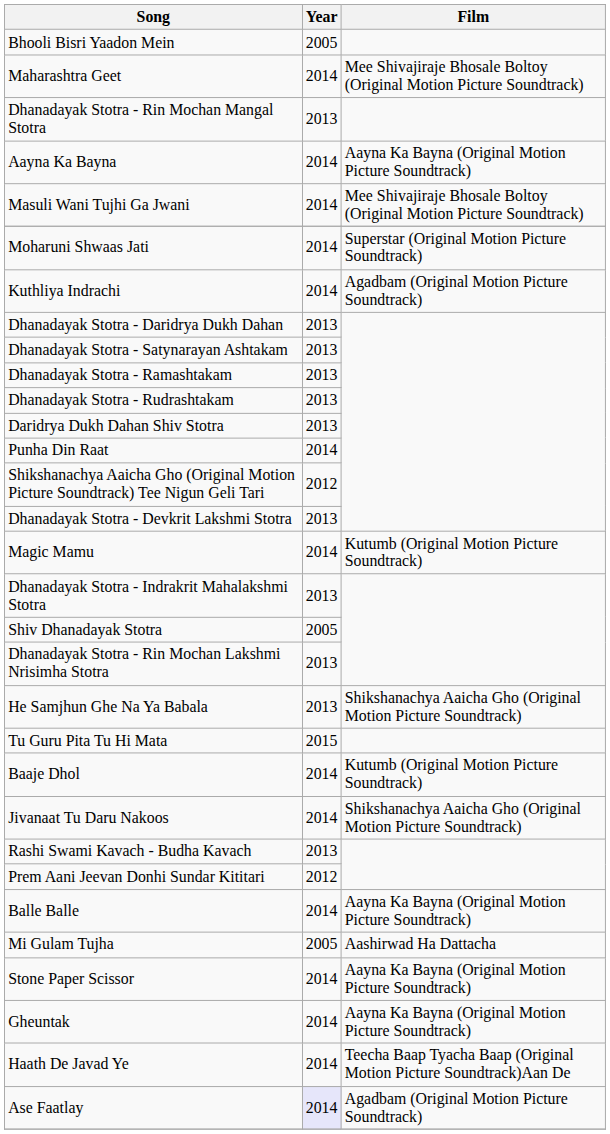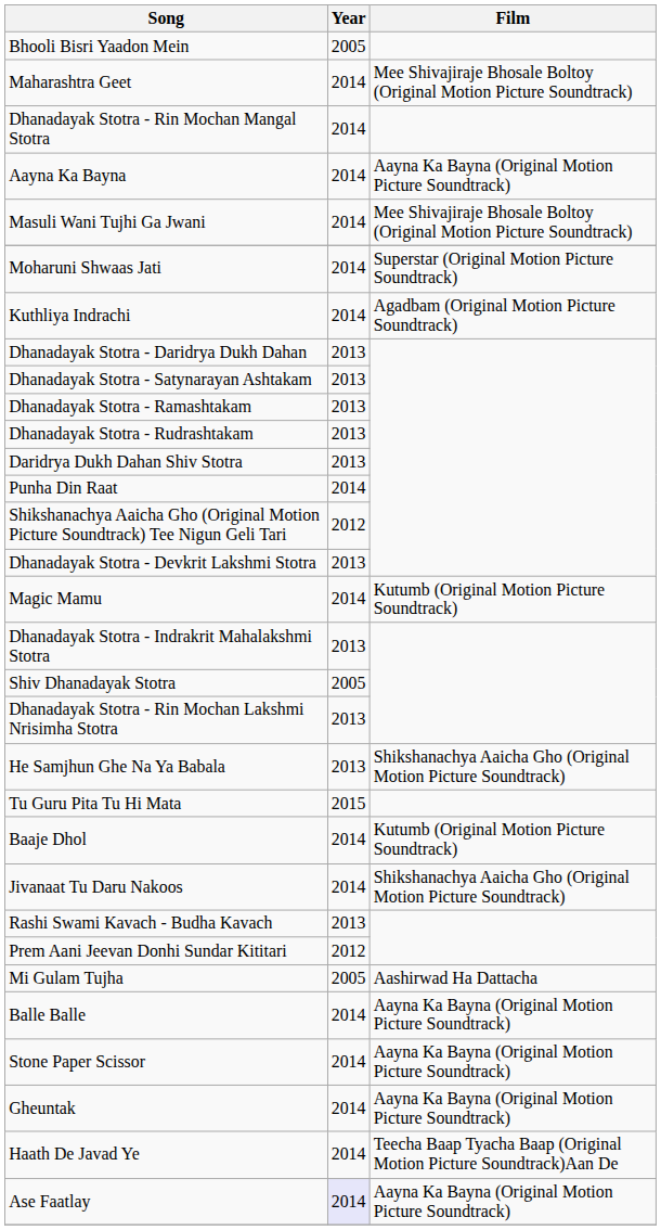 <table class="wikitable sortable">
 <tr>
 <th>Song</th>
 <th>Year</th>
 <th>Film</th>
 </tr>
 <tr>
 <td>Bhooli Bisri Yaadon Mein</td>
 <td>2005</td>
 </tr>
 <tr>
 <td>Maharashtra Geet</td>
 <td>2014</td>
 <td>Mee Shivajiraje Bhosale Boltoy (Original Motion Picture Soundtrack)</td>
 </tr>
 <tr>
 <td>Dhanadayak Stotra - Rin Mochan Mangal Stotra</td>
-<td>2013</td>
+<td>2014</td>
 </tr>
 <tr>
 <td>Aayna Ka Bayna</td>
 <td>2014</td>
 <td>Aayna Ka Bayna (Original Motion Picture Soundtrack)</td>
 </tr>
 <tr>
 <td>Masuli Wani Tujhi Ga Jwani</td>
 <td>2014</td>
 <td>Mee Shivajiraje Bhosale Boltoy (Original Motion Picture Soundtrack)</td>
 </tr>
 <tr>
 </tr>
 <tr>
 <td>Moharuni Shwaas Jati</td>
 <td>2014</td>
 <td>Superstar (Original Motion Picture Soundtrack)</td>
 </tr>
 <tr>
 <td>Kuthliya Indrachi</td>
 <td>2014</td>
 <td>Agadbam (Original Motion Picture Soundtrack)</td>
 </tr>
 <tr>
 <td>Dhanadayak Stotra - Daridrya Dukh Dahan</td>
 <td>2013</td>
 </tr>
 <tr>
 <td>Dhanadayak Stotra - Satynarayan Ashtakam</td>
 <td>2013</td>
 </tr>
 <tr>
 <td>Dhanadayak Stotra - Ramashtakam</td>
 <td>2013</td>
 </tr>
 <tr>
 <td>Dhanadayak Stotra - Rudrashtakam</td>
 <td>2013</td>
 </tr>
 <tr>
 <td>Daridrya Dukh Dahan Shiv Stotra</td>
 <td>2013</td>
 </tr>
 <tr>
 <td>Punha Din Raat</td>
 <td>2014</td>
 </tr>
 <tr>
 <td>Shikshanachya Aaicha Gho (Original Motion Picture Soundtrack) Tee Nigun Geli Tari</td>
 <td>2012</td>
 </tr>
 <tr>
 <td>Dhanadayak Stotra - Devkrit Lakshmi Stotra</td>
 <td>2013</td>
 </tr>
 <tr>
 <td>Magic Mamu</td>
 <td>2014</td>
 <td>Kutumb (Original Motion Picture Soundtrack)</td>
 </tr>
 <tr>
 <td>Dhanadayak Stotra - Indrakrit Mahalakshmi Stotra</td>
 <td>2013</td>
 </tr>
 <tr>
 <td>Shiv Dhanadayak Stotra</td>
 <td>2005</td>
 </tr>
 <tr>
 <td>Dhanadayak Stotra - Rin Mochan Lakshmi Nrisimha Stotra</td>
 <td>2013</td>
 </tr>
 <tr>
 <td>He Samjhun Ghe Na Ya Babala</td>
 <td>2013</td>
 <td>Shikshanachya Aaicha Gho (Original Motion Picture Soundtrack)</td>
 </tr>
 <tr>
 <td>Tu Guru Pita Tu Hi Mata</td>
 <td>2015</td>
 </tr>
 <tr>
 <td>Baaje Dhol</td>
 <td>2014</td>
 <td>Kutumb (Original Motion Picture Soundtrack)</td>
 </tr>
 <tr>
 <td>Jivanaat Tu Daru Nakoos</td>
 <td>2014</td>
 <td>Shikshanachya Aaicha Gho (Original Motion Picture Soundtrack)</td>
 </tr>
 <tr>
 <td>Rashi Swami Kavach - Budha Kavach</td>
 <td>2013</td>
 </tr>
 <tr>
 <td>Prem Aani Jeevan Donhi Sundar Kititari</td>
 <td>2012</td>
 </tr>
 <tr>
+<td>Mi Gulam Tujha</td>
+<td>2005</td>
+<td>Aashirwad Ha Dattacha</td>
+</tr>
+<tr>
 <td>Balle Balle</td>
 <td>2014</td>
 <td>Aayna Ka Bayna (Original Motion Picture Soundtrack)</td>
-</tr>
-<tr>
-<td>Mi Gulam Tujha</td>
-<td>2005</td>
-<td>Aashirwad Ha Dattacha</td>
 </tr>
 <tr>
 <td>Stone Paper Scissor</td>
 <td>2014</td>
 <td>Aayna Ka Bayna (Original Motion Picture Soundtrack)</td>
 </tr>
 <tr>
 <td>Gheuntak</td>
 <td>2014</td>
 <td>Aayna Ka Bayna (Original Motion Picture Soundtrack)</td>
 </tr>
 <tr>
 <td>Haath De Javad Ye</td>
 <td>2014</td>
 <td>Teecha Baap Tyacha Baap (Original Motion Picture Soundtrack)Aan De</td>
 </tr>
 <tr>
 <td>Ase Faatlay</td>
 <td style="background: lavender;">2014</td>
-<td>Agadbam (Original Motion Picture Soundtrack)</td>
+<td>Aayna Ka Bayna (Original Motion Picture Soundtrack)</td>
 </tr>
 <tr>
 </tr>
 </table>
